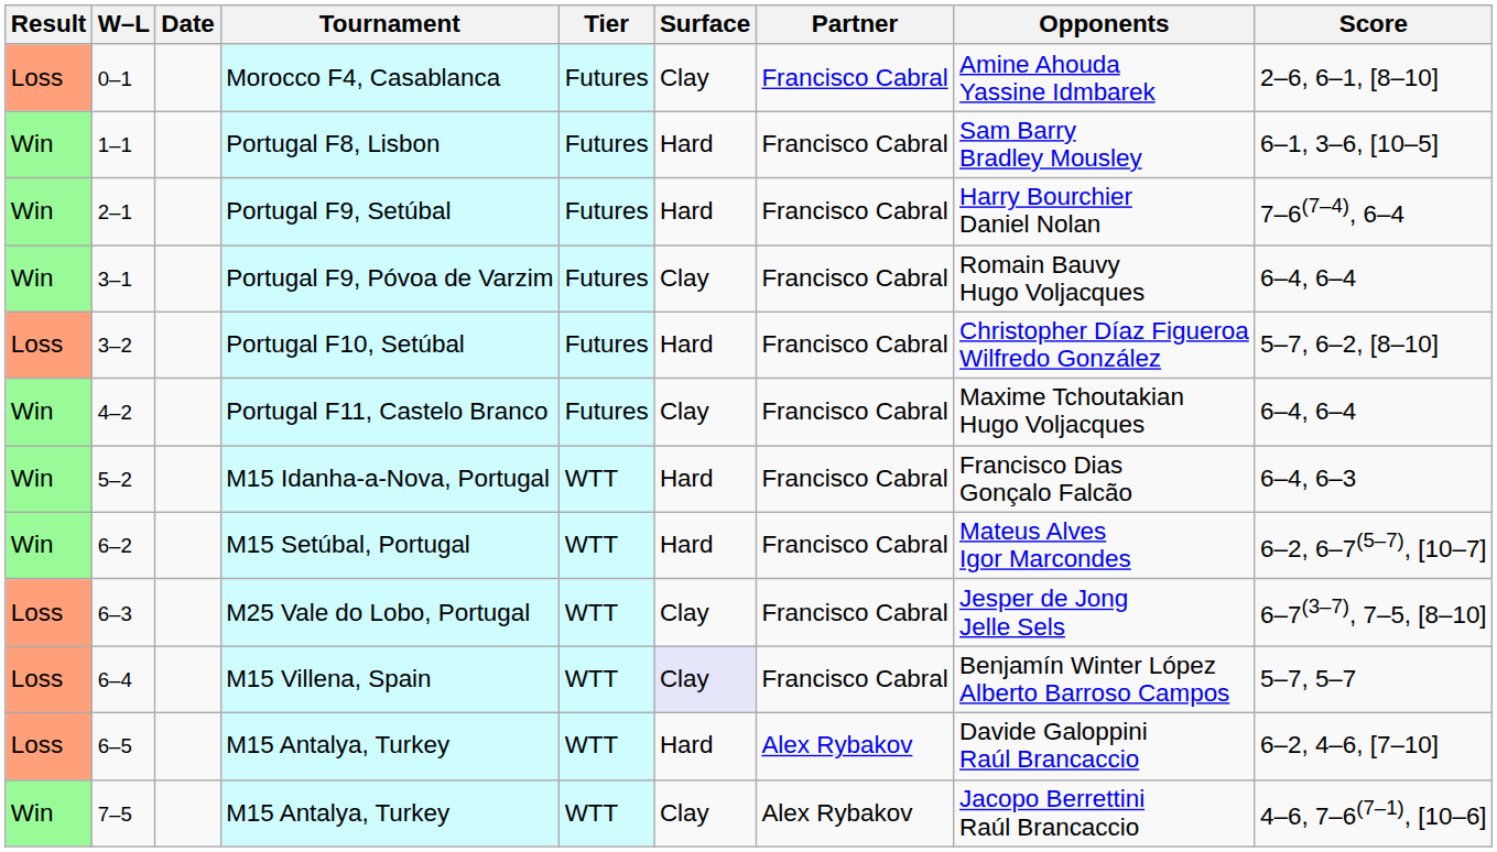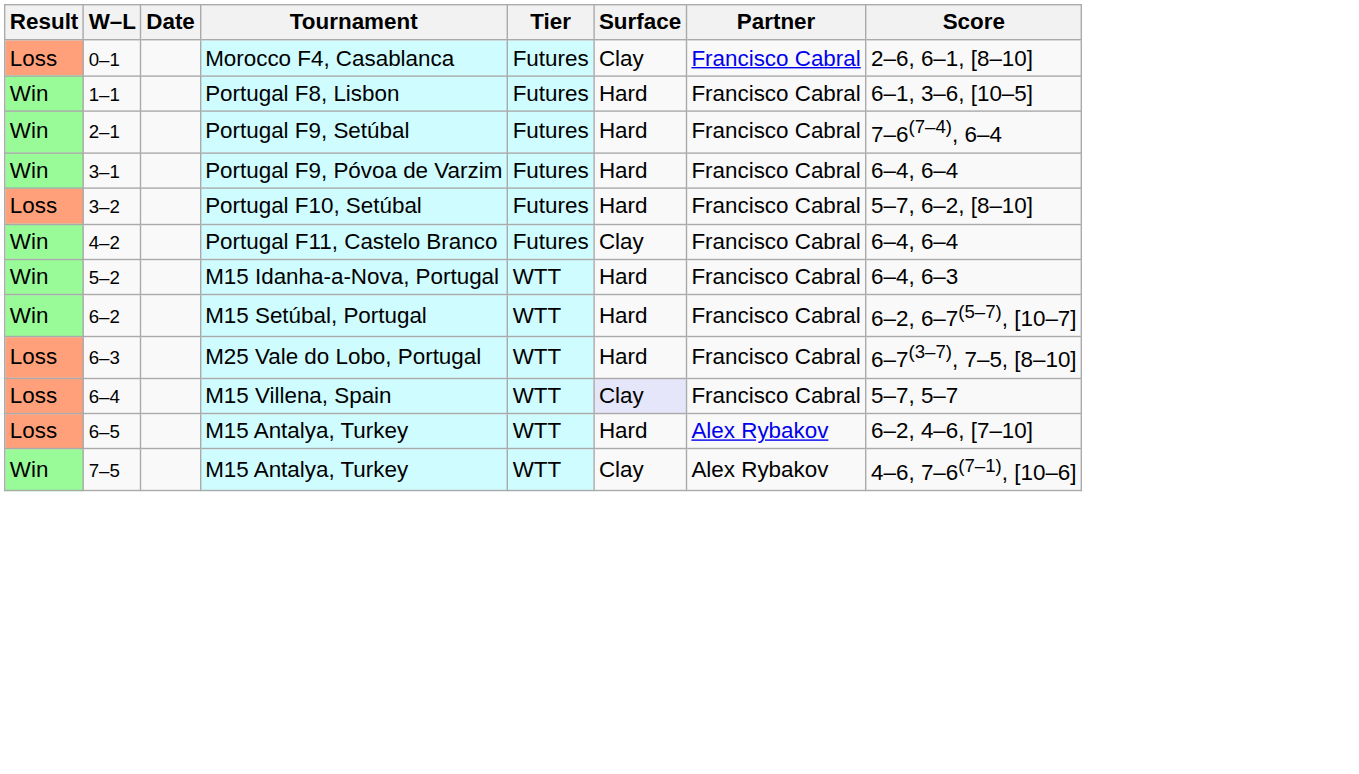 <table class="sortable wikitable nowrap">
 <tr>
 <th>Result</th>
 <th class="unsortable">W–L</th>
 <th>Date</th>
 <th>Tournament</th>
 <th>Tier</th>
 <th>Surface</th>
 <th>Partner</th>
-<th>Opponents</th>
 <th class="unsortable">Score</th>
 </tr>
 <tr>
 <td bgcolor=FFA07A>Loss</td>
 <td><small>0–1</small></td>
 <td></td>
 <td style="background:#cffcff;">Morocco F4, Casablanca</td>
 <td style="background:#cffcff;">Futures</td>
 <td>Clay</td>
 <td> <a href='#'>Francisco Cabral</a></td>
-<td> <a href='#'>Amine Ahouda</a><br> <a href='#'>Yassine Idmbarek</a></td>
 <td>2–6, 6–1, [8–10]</td>
 </tr>
 <tr>
 <td bgcolor=98FB98>Win</td>
 <td><small>1–1</small></td>
 <td></td>
 <td style="background:#cffcff;">Portugal F8, Lisbon</td>
 <td style="background:#cffcff;">Futures</td>
 <td>Hard</td>
 <td> Francisco Cabral</td>
-<td> <a href='#'>Sam Barry</a><br> <a href='#'>Bradley Mousley</a></td>
 <td>6–1, 3–6, [10–5]</td>
 </tr>
 <tr>
 <td bgcolor=98FB98>Win</td>
 <td><small>2–1</small></td>
 <td></td>
 <td style="background:#cffcff;">Portugal F9, Setúbal</td>
 <td style="background:#cffcff;">Futures</td>
 <td>Hard</td>
 <td> Francisco Cabral</td>
-<td> <a href='#'>Harry Bourchier</a><br> Daniel Nolan</td>
 <td>7–6<sup>(7–4)</sup>, 6–4</td>
 </tr>
 <tr>
 <td bgcolor=98FB98>Win</td>
 <td><small>3–1</small></td>
 <td></td>
 <td style="background:#cffcff;">Portugal F9, Póvoa de Varzim</td>
 <td style="background:#cffcff;">Futures</td>
-<td>Clay</td>
+<td>Hard</td>
 <td> Francisco Cabral</td>
-<td> Romain Bauvy<br> Hugo Voljacques</td>
 <td>6–4, 6–4</td>
 </tr>
 <tr>
 <td bgcolor=FFA07A>Loss</td>
 <td><small>3–2</small></td>
 <td></td>
 <td style="background:#cffcff;">Portugal F10, Setúbal</td>
 <td style="background:#cffcff;">Futures</td>
 <td>Hard</td>
 <td> Francisco Cabral</td>
-<td> <a href='#'>Christopher Díaz Figueroa</a><br> <a href='#'>Wilfredo González</a></td>
 <td>5–7, 6–2, [8–10]</td>
 </tr>
 <tr>
 <td bgcolor=98FB98>Win</td>
 <td><small>4–2</small></td>
 <td></td>
 <td style="background:#cffcff;">Portugal F11, Castelo Branco</td>
 <td style="background:#cffcff;">Futures</td>
 <td>Clay</td>
 <td> Francisco Cabral</td>
-<td> Maxime Tchoutakian<br> Hugo Voljacques</td>
 <td>6–4, 6–4</td>
 </tr>
 <tr>
 <td bgcolor=98FB98>Win</td>
 <td><small>5–2</small></td>
 <td></td>
 <td style="background:#cffcff;">M15 Idanha-a-Nova, Portugal</td>
 <td style="background:#cffcff;">WTT</td>
 <td>Hard</td>
 <td> Francisco Cabral</td>
-<td> Francisco Dias<br> Gonçalo Falcão</td>
 <td>6–4, 6–3</td>
 </tr>
 <tr>
 <td bgcolor=98FB98>Win</td>
 <td><small>6–2</small></td>
 <td></td>
 <td style="background:#cffcff;">M15 Setúbal, Portugal</td>
 <td style="background:#cffcff;">WTT</td>
 <td>Hard</td>
 <td> Francisco Cabral</td>
-<td> <a href='#'>Mateus Alves</a><br> <a href='#'>Igor Marcondes</a></td>
 <td>6–2, 6–7<sup>(5–7)</sup>, [10–7]</td>
 </tr>
 <tr>
 <td bgcolor=FFA07A>Loss</td>
 <td><small>6–3</small></td>
 <td></td>
 <td style="background:#cffcff;">M25 Vale do Lobo, Portugal</td>
 <td style="background:#cffcff;">WTT</td>
-<td>Clay</td>
+<td>Hard</td>
 <td> Francisco Cabral</td>
-<td> <a href='#'>Jesper de Jong</a><br> <a href='#'>Jelle Sels</a></td>
 <td>6–7<sup>(3–7)</sup>, 7–5, [8–10]</td>
 </tr>
 <tr>
 <td bgcolor=FFA07A>Loss</td>
 <td><small>6–4</small></td>
 <td></td>
 <td style="background:#cffcff;">M15 Villena, Spain</td>
 <td style="background:#cffcff;">WTT</td>
 <td style="background: lavender;">Clay</td>
 <td> Francisco Cabral</td>
-<td> Benjamín Winter López<br> <a href='#'>Alberto Barroso Campos</a></td>
 <td>5–7, 5–7</td>
 </tr>
 <tr>
 <td bgcolor=FFA07A>Loss</td>
 <td><small>6–5</small></td>
 <td></td>
 <td style="background:#cffcff;">M15 Antalya, Turkey</td>
 <td style="background:#cffcff;">WTT</td>
 <td>Hard</td>
 <td> <a href='#'>Alex Rybakov</a></td>
-<td> Davide Galoppini<br> <a href='#'>Raúl Brancaccio</a></td>
 <td>6–2, 4–6, [7–10]</td>
 </tr>
 <tr>
 <td bgcolor=98FB98>Win</td>
 <td><small>7–5</small></td>
 <td></td>
 <td style="background:#cffcff;">M15 Antalya, Turkey</td>
 <td style="background:#cffcff;">WTT</td>
 <td>Clay</td>
 <td> Alex Rybakov</td>
-<td> <a href='#'>Jacopo Berrettini</a><br> Raúl Brancaccio</td>
 <td>4–6, 7–6<sup>(7–1)</sup>, [10–6]</td>
 </tr>
 </table>
